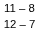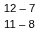 <table style="text-align:center">
 <tr>
 <th width=200></th>
 <th width=100></th>
 <th width=200></th>
 </tr>
 <tr>
 <td align=right><strong></strong></td>
-<td>11 – 8</td>
+<td>12 – 7</td>
 <td align=left></td>
 </tr>
 <tr>
 <td align=right><strong></strong></td>
-<td>12 – 7</td>
+<td>11 – 8</td>
 <td align=left></td>
 </tr>
 </table>
